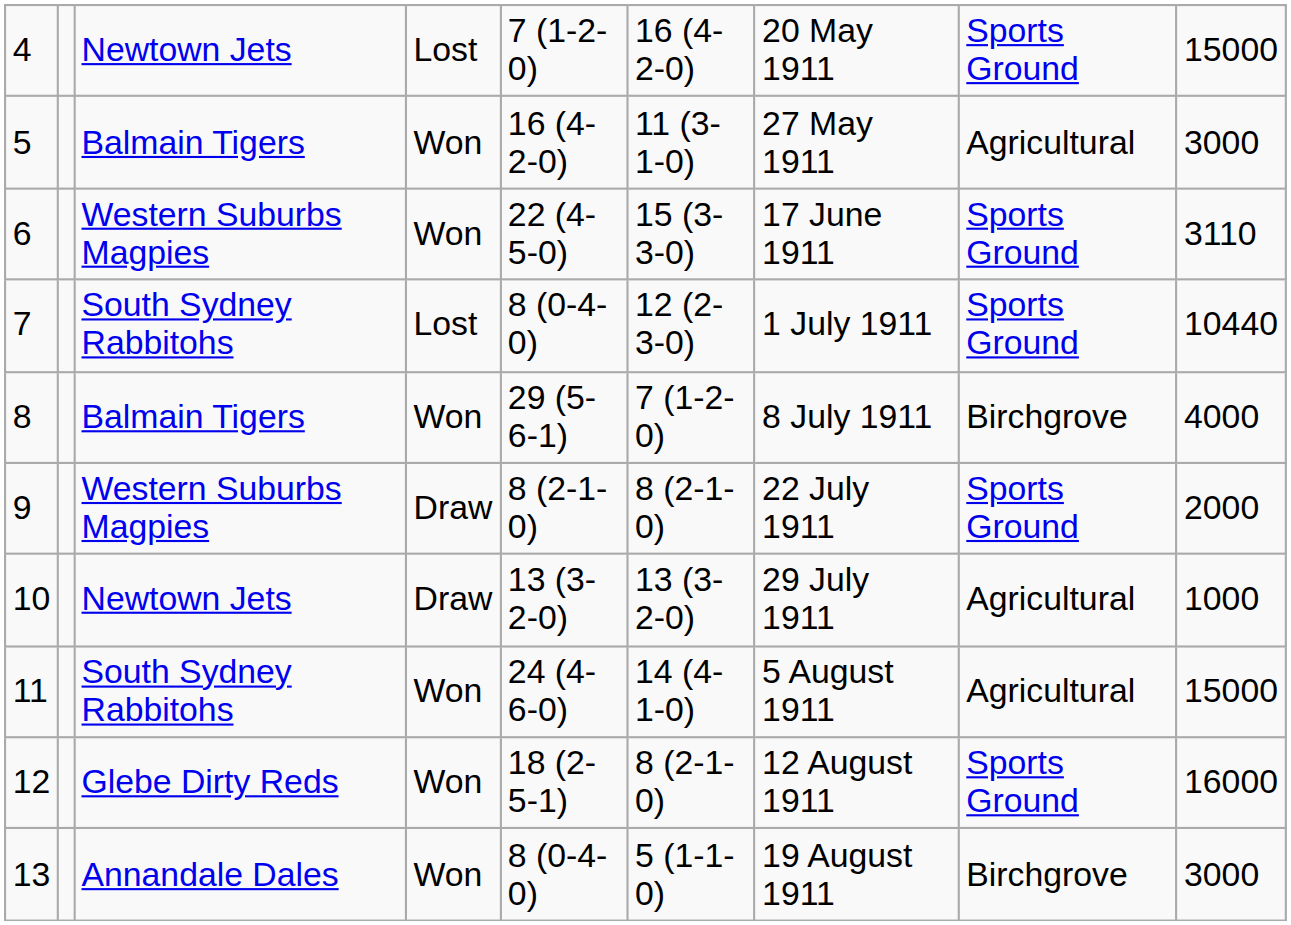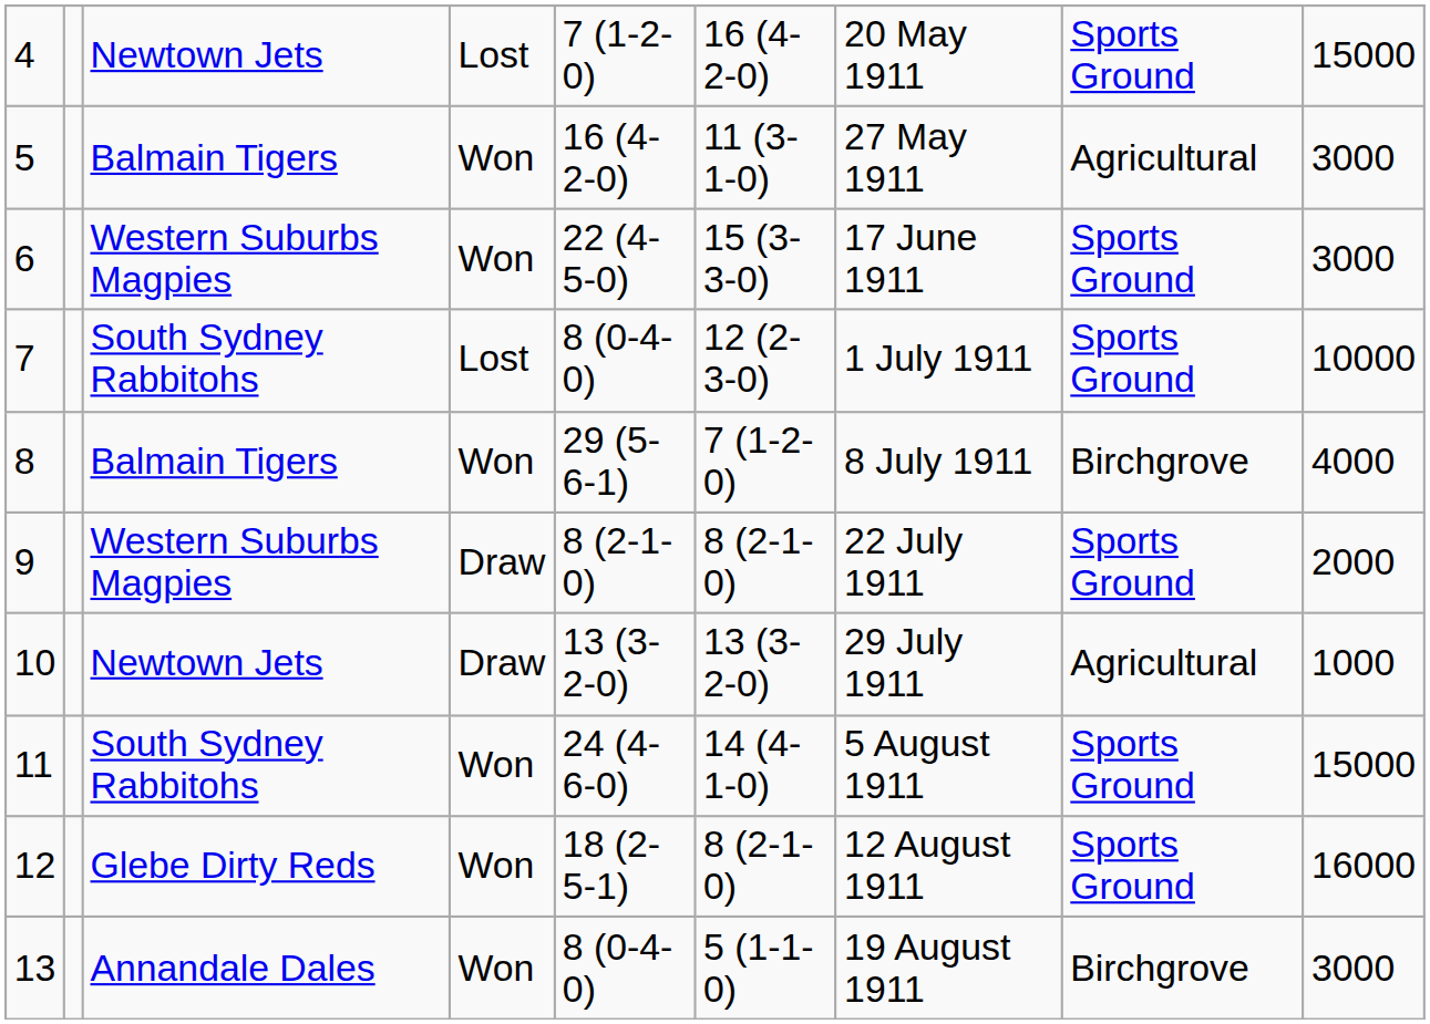 <table class="wikitable" style="text-align:left;">
 <tr>
 <td>4</td>
 <td></td>
 <td><a href='#'>Newtown Jets</a></td>
 <td>Lost</td>
 <td>7 (1-2-0)</td>
 <td>16 (4-2-0)</td>
 <td>20 May 1911</td>
 <td><a href='#'>Sports Ground</a></td>
 <td>15000</td>
 </tr>
 <tr>
 <td>5</td>
 <td></td>
 <td><a href='#'>Balmain Tigers</a></td>
 <td>Won</td>
 <td>16 (4-2-0)</td>
 <td>11 (3-1-0)</td>
 <td>27 May 1911</td>
 <td>Agricultural</td>
 <td>3000</td>
 </tr>
 <tr>
 <td>6</td>
 <td></td>
 <td><a href='#'>Western Suburbs Magpies</a></td>
 <td>Won</td>
 <td>22 (4-5-0)</td>
 <td>15 (3-3-0)</td>
 <td>17 June 1911</td>
 <td><a href='#'>Sports Ground</a></td>
-<td>3110</td>
+<td>3000</td>
 </tr>
 <tr>
 <td>7</td>
 <td></td>
 <td><a href='#'>South Sydney Rabbitohs</a></td>
 <td>Lost</td>
 <td>8 (0-4-0)</td>
 <td>12 (2-3-0)</td>
 <td>1 July 1911</td>
 <td><a href='#'>Sports Ground</a></td>
-<td>10440</td>
+<td>10000</td>
 </tr>
 <tr>
 <td>8</td>
 <td></td>
 <td><a href='#'>Balmain Tigers</a></td>
 <td>Won</td>
 <td>29 (5-6-1)</td>
 <td>7 (1-2-0)</td>
 <td>8 July 1911</td>
 <td>Birchgrove</td>
 <td>4000</td>
 </tr>
 <tr>
 <td>9</td>
 <td></td>
 <td><a href='#'>Western Suburbs Magpies</a></td>
 <td>Draw</td>
 <td>8 (2-1-0)</td>
 <td>8 (2-1-0)</td>
 <td>22 July 1911</td>
 <td><a href='#'>Sports Ground</a></td>
 <td>2000</td>
 </tr>
 <tr>
 <td>10</td>
 <td></td>
 <td><a href='#'>Newtown Jets</a></td>
 <td>Draw</td>
 <td>13 (3-2-0)</td>
 <td>13 (3-2-0)</td>
 <td>29 July 1911</td>
 <td>Agricultural</td>
 <td>1000</td>
 </tr>
 <tr>
 <td>11</td>
 <td></td>
 <td><a href='#'>South Sydney Rabbitohs</a></td>
 <td>Won</td>
 <td>24 (4-6-0)</td>
 <td>14 (4-1-0)</td>
 <td>5 August 1911</td>
-<td>Agricultural</td>
+<td><a href='#'>Sports Ground</a></td>
 <td>15000</td>
 </tr>
 <tr>
 <td>12</td>
 <td></td>
 <td><a href='#'>Glebe Dirty Reds</a></td>
 <td>Won</td>
 <td>18 (2-5-1)</td>
 <td>8 (2-1-0)</td>
 <td>12 August 1911</td>
 <td><a href='#'>Sports Ground</a></td>
 <td>16000</td>
 </tr>
 <tr>
 <td>13</td>
 <td></td>
 <td><a href='#'>Annandale Dales</a></td>
 <td>Won</td>
 <td>8 (0-4-0)</td>
 <td>5 (1-1-0)</td>
 <td>19 August 1911</td>
 <td>Birchgrove</td>
 <td>3000</td>
 </tr>
 <tr>
 </tr>
 </table>
